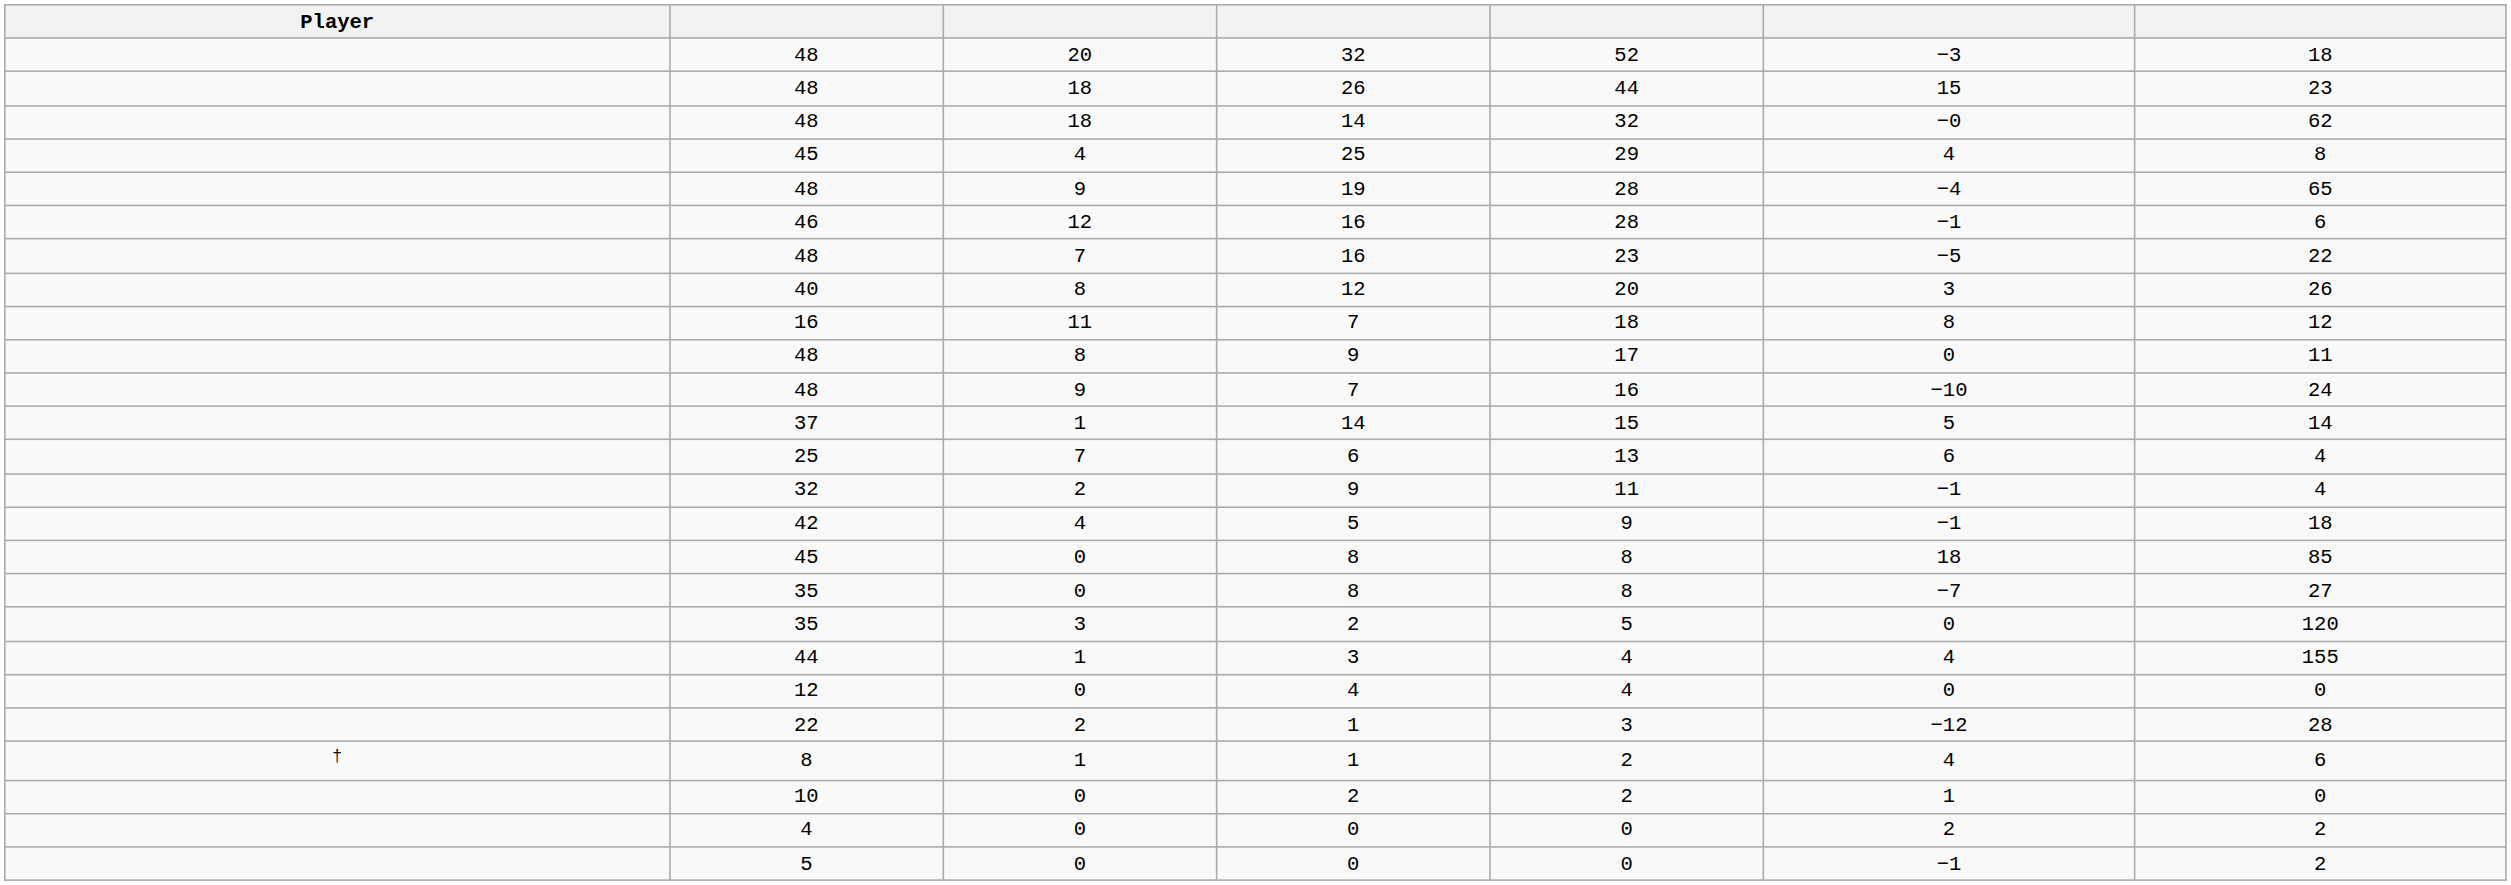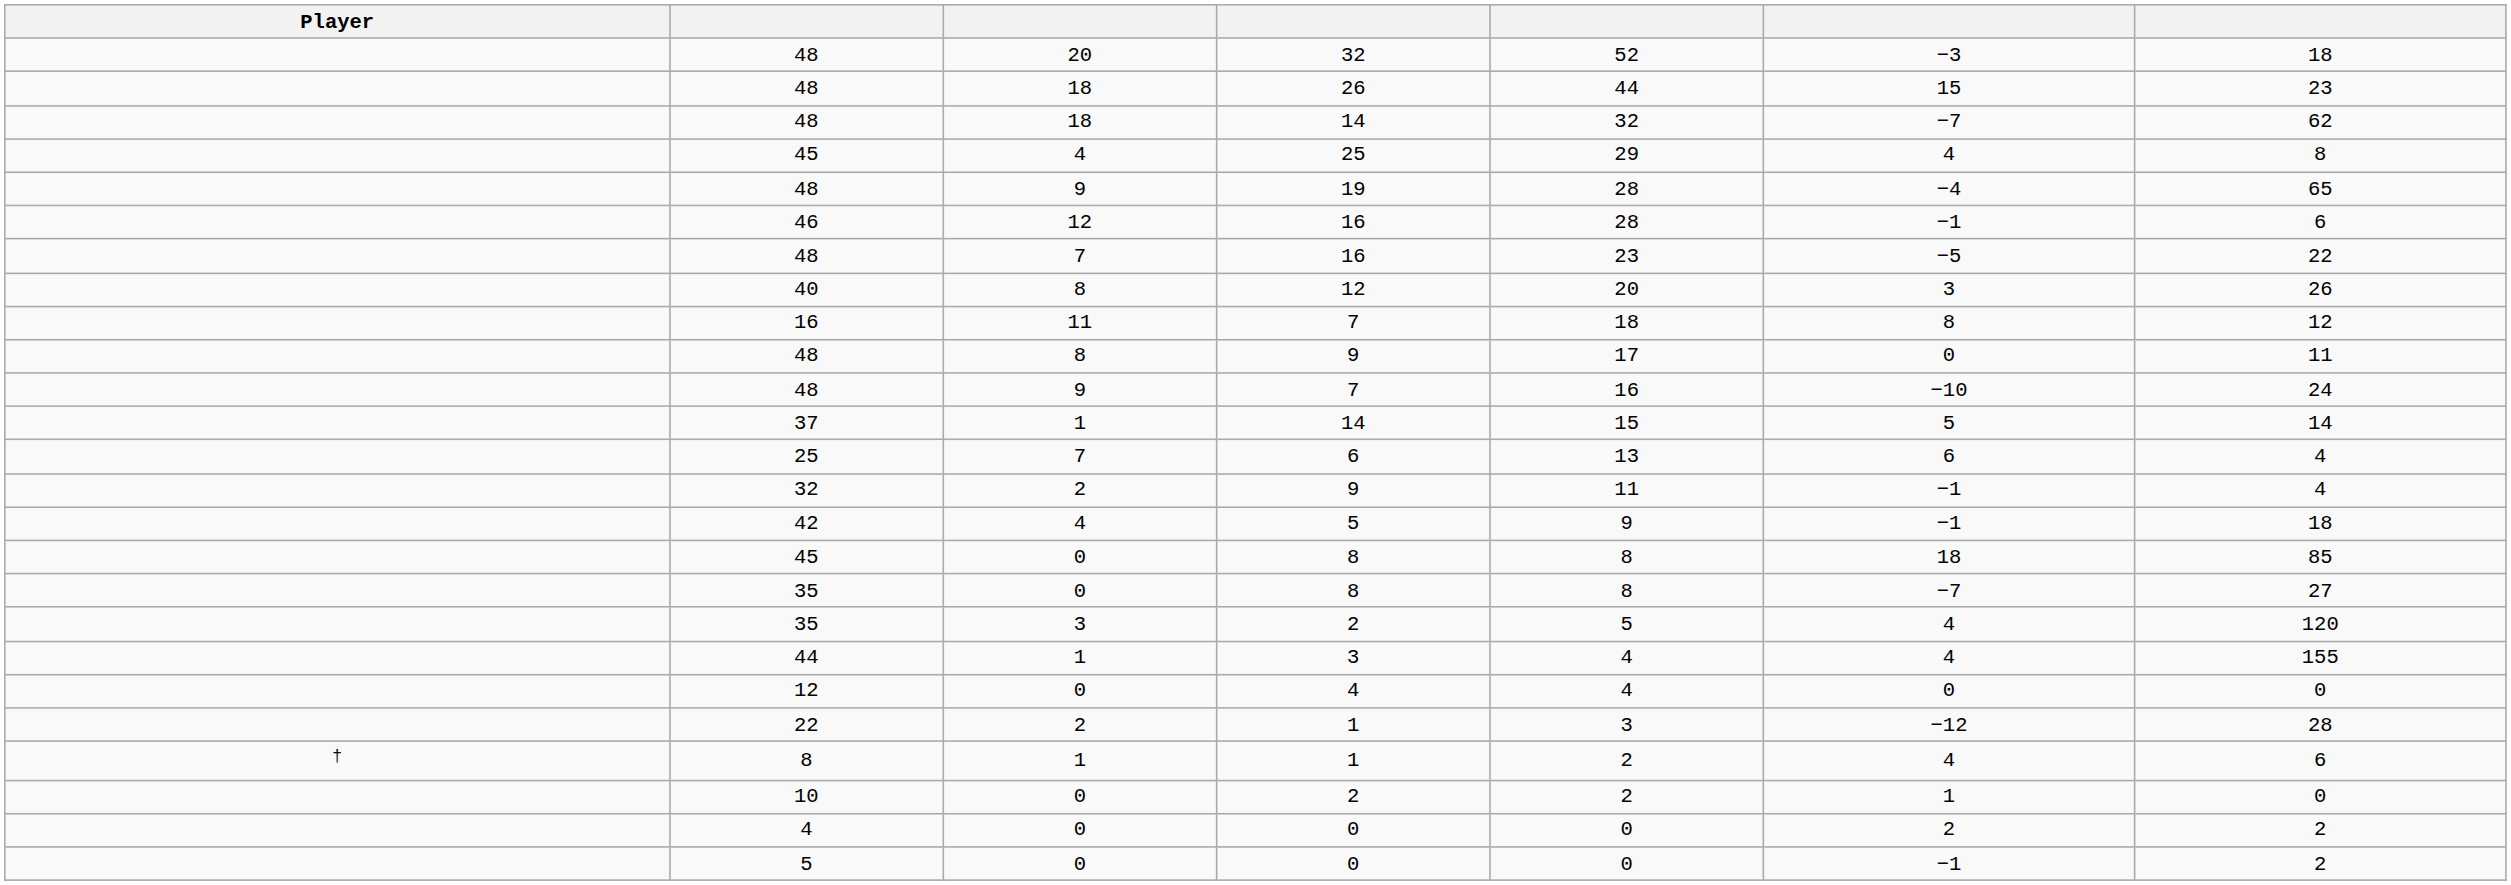 <table class="wikitable sortable" style="width:100%;">
 <tr align=center>
 <th>Player</th>
 <th></th>
 <th></th>
 <th></th>
 <th></th>
 <th data-sort-type="number"></th>
 <th></th>
 </tr>
 <tr align=center>
 <td></td>
 <td>48</td>
 <td>20</td>
 <td>32</td>
 <td>52</td>
 <td>−3</td>
 <td>18</td>
 </tr>
 <tr align=center>
 <td></td>
 <td>48</td>
 <td>18</td>
 <td>26</td>
 <td>44</td>
 <td>15</td>
 <td>23</td>
 </tr>
 <tr align=center>
 <td></td>
 <td>48</td>
 <td>18</td>
 <td>14</td>
 <td>32</td>
-<td>−0</td>
+<td>−7</td>
 <td>62</td>
 </tr>
 <tr align=center>
 <td></td>
 <td>45</td>
 <td>4</td>
 <td>25</td>
 <td>29</td>
 <td>4</td>
 <td>8</td>
 </tr>
 <tr align=center>
 <td></td>
 <td>48</td>
 <td>9</td>
 <td>19</td>
 <td>28</td>
 <td>−4</td>
 <td>65</td>
 </tr>
 <tr align=center>
 <td></td>
 <td>46</td>
 <td>12</td>
 <td>16</td>
 <td>28</td>
 <td>−1</td>
 <td>6</td>
 </tr>
 <tr align=center>
 <td></td>
 <td>48</td>
 <td>7</td>
 <td>16</td>
 <td>23</td>
 <td>−5</td>
 <td>22</td>
 </tr>
 <tr align=center>
 <td></td>
 <td>40</td>
 <td>8</td>
 <td>12</td>
 <td>20</td>
 <td>3</td>
 <td>26</td>
 </tr>
 <tr align=center>
 <td></td>
 <td>16</td>
 <td>11</td>
 <td>7</td>
 <td>18</td>
 <td>8</td>
 <td>12</td>
 </tr>
 <tr align=center>
 <td></td>
 <td>48</td>
 <td>8</td>
 <td>9</td>
 <td>17</td>
 <td>0</td>
 <td>11</td>
 </tr>
 <tr align=center>
 <td></td>
 <td>48</td>
 <td>9</td>
 <td>7</td>
 <td>16</td>
 <td>−10</td>
 <td>24</td>
 </tr>
 <tr align=center>
 <td></td>
 <td>37</td>
 <td>1</td>
 <td>14</td>
 <td>15</td>
 <td>5</td>
 <td>14</td>
 </tr>
 <tr align=center>
 <td></td>
 <td>25</td>
 <td>7</td>
 <td>6</td>
 <td>13</td>
 <td>6</td>
 <td>4</td>
 </tr>
 <tr align=center>
 <td></td>
 <td>32</td>
 <td>2</td>
 <td>9</td>
 <td>11</td>
 <td>−1</td>
 <td>4</td>
 </tr>
 <tr align=center>
 <td></td>
 <td>42</td>
 <td>4</td>
 <td>5</td>
 <td>9</td>
 <td>−1</td>
 <td>18</td>
 </tr>
 <tr align=center>
 <td></td>
 <td>45</td>
 <td>0</td>
 <td>8</td>
 <td>8</td>
 <td>18</td>
 <td>85</td>
 </tr>
 <tr align=center>
 <td></td>
 <td>35</td>
 <td>0</td>
 <td>8</td>
 <td>8</td>
 <td>−7</td>
 <td>27</td>
 </tr>
 <tr align=center>
 <td></td>
 <td>35</td>
 <td>3</td>
 <td>2</td>
 <td>5</td>
-<td>0</td>
+<td>4</td>
 <td>120</td>
 </tr>
 <tr align=center>
 <td></td>
 <td>44</td>
 <td>1</td>
 <td>3</td>
 <td>4</td>
 <td>4</td>
 <td>155</td>
 </tr>
 <tr align=center>
 <td></td>
 <td>12</td>
 <td>0</td>
 <td>4</td>
 <td>4</td>
 <td>0</td>
 <td>0</td>
 </tr>
 <tr align=center>
 <td></td>
 <td>22</td>
 <td>2</td>
 <td>1</td>
 <td>3</td>
 <td>−12</td>
 <td>28</td>
 </tr>
 <tr align=center>
 <td><sup>†</sup></td>
 <td>8</td>
 <td>1</td>
 <td>1</td>
 <td>2</td>
 <td>4</td>
 <td>6</td>
 </tr>
 <tr align=center>
 <td></td>
 <td>10</td>
 <td>0</td>
 <td>2</td>
 <td>2</td>
 <td>1</td>
 <td>0</td>
 </tr>
 <tr align=center>
 <td></td>
 <td>4</td>
 <td>0</td>
 <td>0</td>
 <td>0</td>
 <td>2</td>
 <td>2</td>
 </tr>
 <tr align=center>
 <td></td>
 <td>5</td>
 <td>0</td>
 <td>0</td>
 <td>0</td>
 <td>−1</td>
 <td>2</td>
 </tr>
 </table>
